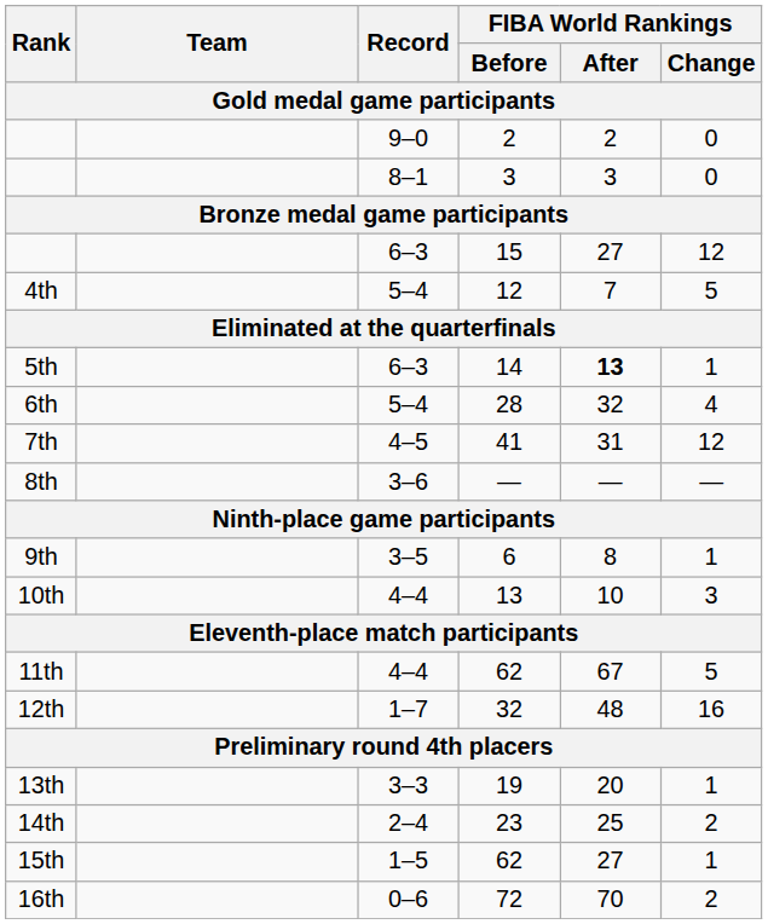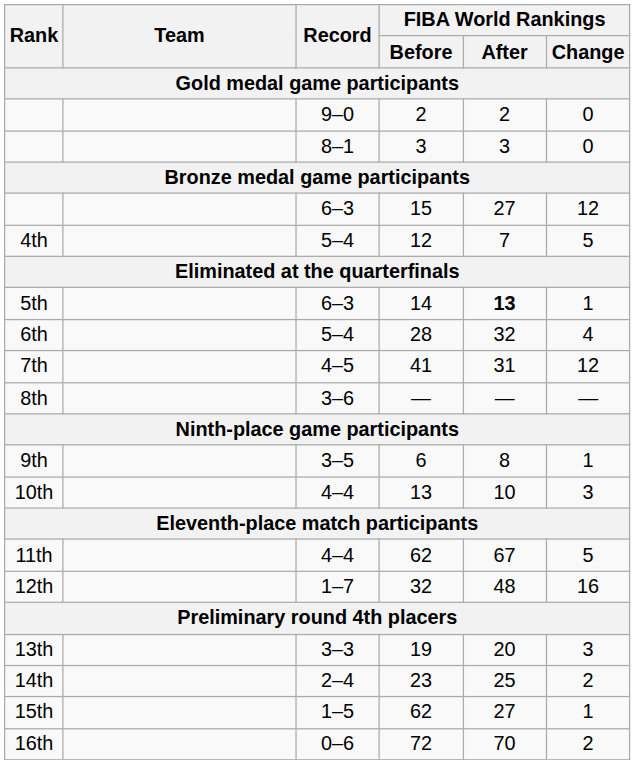 <table class="wikitable" style="text-align:center">
 <tr>
 <th rowspan=2 width=40>Rank</th>
 <th rowspan=2 width=180>Team</th>
 <th rowspan=2 width=60>Record</th>
 <th colspan=3>FIBA World Rankings</th>
 </tr>
 <tr>
 <th width=60>Before</th>
 <th width=60>After</th>
 <th width=60>Change</th>
 </tr>
 <tr>
 <th colspan=6>Gold medal game participants</th>
 </tr>
 <tr align="center">
 <td></td>
 <td></td>
 <td>9–0</td>
 <td>2</td>
 <td>2</td>
 <td> 0</td>
 </tr>
 <tr>
 <td></td>
 <td></td>
 <td>8–1</td>
 <td>3</td>
 <td>3</td>
 <td> 0</td>
 </tr>
 <tr>
 <th colspan=6>Bronze medal game participants</th>
 </tr>
 <tr align="center">
 <td></td>
 <td></td>
 <td>6–3</td>
 <td>15</td>
 <td>27</td>
 <td> 12</td>
 </tr>
 <tr>
 <td>4th</td>
 <td></td>
 <td>5–4</td>
 <td>12</td>
 <td>7</td>
 <td> 5</td>
 </tr>
 <tr>
 <th colspan=6>Eliminated at the quarterfinals</th>
 </tr>
 <tr align="center">
 <td>5th</td>
 <td></td>
 <td>6–3</td>
 <td>14</td>
 <td><strong>13</strong></td>
 <td> 1</td>
 </tr>
 <tr>
 <td>6th</td>
 <td></td>
 <td>5–4</td>
 <td>28</td>
 <td>32</td>
 <td> 4</td>
 </tr>
 <tr>
 <td>7th</td>
 <td></td>
 <td>4–5</td>
 <td>41</td>
 <td>31</td>
 <td> 12</td>
 </tr>
 <tr>
 <td>8th</td>
 <td></td>
 <td>3–6</td>
 <td>—</td>
 <td>—</td>
 <td>—</td>
 </tr>
 <tr>
 <th colspan=6>Ninth-place game participants</th>
 </tr>
 <tr align=center>
 <td>9th</td>
 <td></td>
 <td>3–5</td>
 <td>6</td>
 <td>8</td>
 <td> 1</td>
 </tr>
 <tr>
 <td>10th</td>
 <td></td>
 <td>4–4</td>
 <td>13</td>
 <td>10</td>
 <td> 3</td>
 </tr>
 <tr>
 <th colspan=6>Eleventh-place match participants</th>
 </tr>
 <tr align=center>
 <td>11th</td>
 <td></td>
 <td>4–4</td>
 <td>62</td>
 <td>67</td>
 <td> 5</td>
 </tr>
 <tr>
 <td>12th</td>
 <td></td>
 <td>1–7</td>
 <td>32</td>
 <td>48</td>
 <td> 16</td>
 </tr>
 <tr>
 <th colspan=6>Preliminary round 4th placers</th>
 </tr>
 <tr align=center>
 <td>13th</td>
 <td></td>
 <td>3–3</td>
 <td>19</td>
 <td>20</td>
-<td> 1</td>
+<td> 3</td>
 </tr>
 <tr>
 <td>14th</td>
 <td></td>
 <td>2–4</td>
 <td>23</td>
 <td>25</td>
 <td> 2</td>
 </tr>
 <tr>
 <td>15th</td>
 <td></td>
 <td>1–5</td>
 <td>62</td>
 <td>27</td>
 <td> 1</td>
 </tr>
 <tr>
 <td>16th</td>
 <td></td>
 <td>0–6</td>
 <td>72</td>
 <td>70</td>
 <td> 2</td>
 </tr>
 </table>
